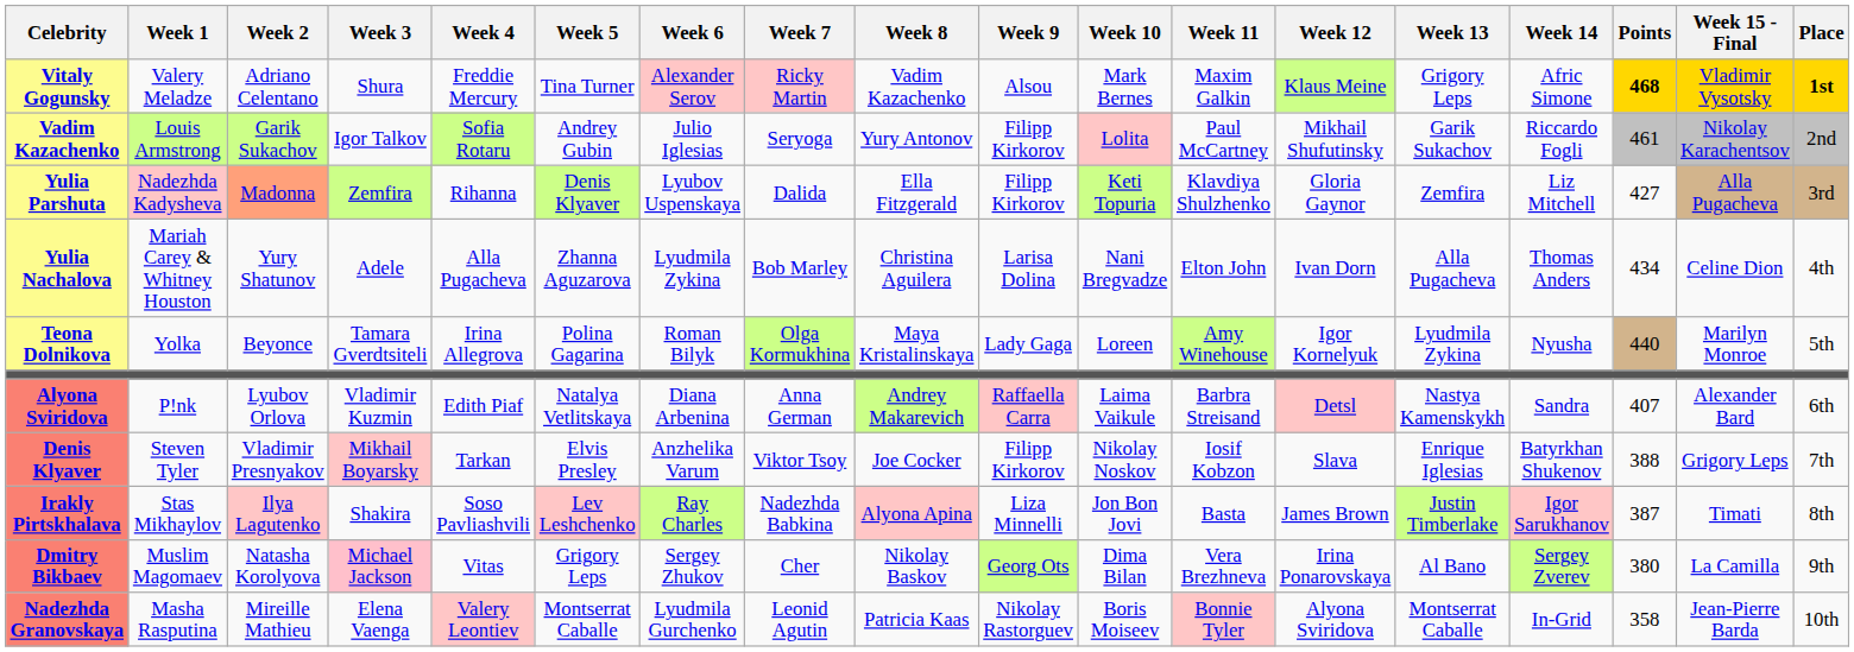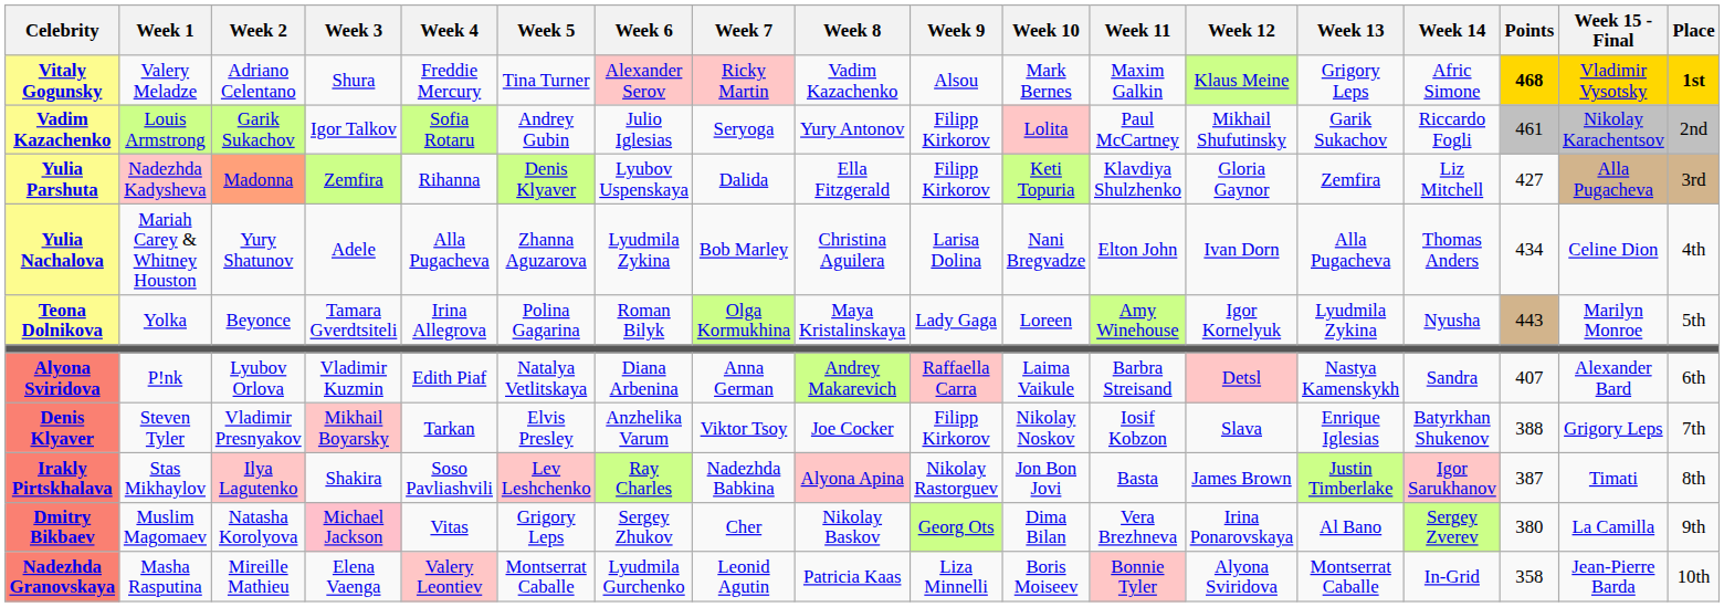 <table class="wikitable" style="text-align:center; font-size:90%; line-height:16px;" width="100%">
 <tr>
 <th>Celebrity</th>
 <th>Week 1</th>
 <th>Week 2</th>
 <th>Week 3</th>
 <th>Week 4</th>
 <th>Week 5</th>
 <th>Week 6</th>
 <th>Week 7</th>
 <th>Week 8</th>
 <th>Week 9</th>
 <th>Week 10</th>
 <th>Week 11</th>
 <th>Week 12</th>
 <th>Week 13</th>
 <th>Week 14</th>
 <th>Points</th>
 <th>Week 15 - Final</th>
 <th>Place</th>
 </tr>
 <tr>
 <th style="background:#fdfc8f;"><a href='#'>Vitaly Gogunsky</a></th>
 <td><a href='#'>Valery Meladze</a></td>
 <td><a href='#'>Adriano Celentano</a></td>
 <td><a href='#'>Shura</a></td>
 <td><a href='#'>Freddie Mercury</a></td>
 <td><a href='#'>Tina Turner</a></td>
 <td style="background:#ffc6c6;"><a href='#'>Alexander Serov</a></td>
 <td style="background:#ffc6c6;"><a href='#'>Ricky Martin</a></td>
 <td><a href='#'>Vadim Kazachenko</a></td>
 <td><a href='#'>Alsou</a></td>
 <td><a href='#'>Mark Bernes</a></td>
 <td><a href='#'>Maxim Galkin</a></td>
 <td style="background:#ccff88;"><a href='#'>Klaus Meine</a></td>
 <td><a href='#'>Grigory Leps</a></td>
 <td><a href='#'>Afric Simone</a></td>
 <td style="background:gold;"><strong>468</strong></td>
 <td style="background:gold;"><a href='#'>Vladimir Vysotsky</a></td>
 <td style="background:gold;"><strong>1st</strong></td>
 </tr>
 <tr>
 <th style="background:#fdfc8f;"><a href='#'>Vadim Kazachenko</a></th>
 <td style="background:#ccff88;"><a href='#'>Louis Armstrong</a></td>
 <td style="background:#ccff88;"><a href='#'>Garik Sukachov</a></td>
 <td><a href='#'>Igor Talkov</a></td>
 <td style="background:#ccff88;"><a href='#'>Sofia Rotaru</a></td>
 <td><a href='#'>Andrey Gubin</a></td>
 <td><a href='#'>Julio Iglesias</a></td>
 <td><a href='#'>Seryoga</a></td>
 <td><a href='#'>Yury Antonov</a></td>
 <td><a href='#'>Filipp Kirkorov</a></td>
 <td style="background:#ffc6c6;"><a href='#'>Lolita</a></td>
 <td><a href='#'>Paul McCartney</a></td>
 <td><a href='#'>Mikhail Shufutinsky</a></td>
 <td><a href='#'>Garik Sukachov</a></td>
 <td><a href='#'>Riccardo Fogli</a></td>
 <td style="background:silver;">461</td>
 <td style="background:silver;"><a href='#'>Nikolay Karachentsov</a></td>
 <td style="background:silver;">2nd</td>
 </tr>
 <tr>
 <th style="background:#fdfc8f;"><a href='#'>Yulia Parshuta</a></th>
 <td style="background:#ffc6c6;"><a href='#'>Nadezhda Kadysheva</a></td>
 <td style="background: lightsalmon;"><a href='#'>Madonna</a></td>
 <td style="background:#ccff88;"><a href='#'>Zemfira</a></td>
 <td><a href='#'>Rihanna</a></td>
 <td style="background:#ccff88;"><a href='#'>Denis Klyaver</a></td>
 <td><a href='#'>Lyubov Uspenskaya</a></td>
 <td><a href='#'>Dalida</a></td>
 <td><a href='#'>Ella Fitzgerald</a></td>
 <td><a href='#'>Filipp Kirkorov</a></td>
 <td style="background:#ccff88;"><a href='#'>Keti Topuria</a></td>
 <td><a href='#'>Klavdiya Shulzhenko</a></td>
 <td><a href='#'>Gloria Gaynor</a></td>
 <td><a href='#'>Zemfira</a></td>
 <td><a href='#'>Liz Mitchell</a></td>
 <td>427</td>
 <td style="background:tan;"><a href='#'>Alla Pugacheva</a></td>
 <td style="background:tan;">3rd</td>
 </tr>
 <tr>
 <th style="background:#fdfc8f;"><a href='#'>Yulia Nachalova</a></th>
 <td><a href='#'>Mariah Carey</a> & <a href='#'>Whitney Houston</a></td>
 <td><a href='#'>Yury Shatunov</a></td>
 <td><a href='#'>Adele</a></td>
 <td><a href='#'>Alla Pugacheva</a></td>
 <td><a href='#'>Zhanna Aguzarova</a></td>
 <td><a href='#'>Lyudmila Zykina</a></td>
 <td><a href='#'>Bob Marley</a></td>
 <td><a href='#'>Christina Aguilera</a></td>
 <td><a href='#'>Larisa Dolina</a></td>
 <td><a href='#'>Nani Bregvadze</a></td>
 <td><a href='#'>Elton John</a></td>
 <td><a href='#'>Ivan Dorn</a></td>
 <td><a href='#'>Alla Pugacheva</a></td>
 <td><a href='#'>Thomas Anders</a></td>
 <td>434</td>
 <td><a href='#'>Celine Dion</a></td>
 <td>4th</td>
 </tr>
 <tr>
 <th style="background:#fdfc8f;"><a href='#'>Teona Dolnikova</a></th>
 <td><a href='#'>Yolka</a></td>
 <td><a href='#'>Beyonce</a></td>
 <td><a href='#'>Tamara Gverdtsiteli</a></td>
 <td><a href='#'>Irina Allegrova</a></td>
 <td><a href='#'>Polina Gagarina</a></td>
 <td><a href='#'>Roman Bilyk</a></td>
 <td style="background:#ccff88;"><a href='#'>Olga Kormukhina</a></td>
 <td><a href='#'>Maya Kristalinskaya</a></td>
 <td><a href='#'>Lady Gaga</a></td>
 <td><a href='#'>Loreen</a></td>
 <td style="background:#ccff88;"><a href='#'>Amy Winehouse</a></td>
 <td><a href='#'>Igor Kornelyuk</a></td>
 <td><a href='#'>Lyudmila Zykina</a></td>
 <td><a href='#'>Nyusha</a></td>
-<td style="background:tan;">440</td>
+<td style="background:tan;">443</td>
 <td><a href='#'>Marilyn Monroe</a></td>
 <td>5th</td>
 </tr>
 <tr>
 <td colspan=18 style="background:#555555;"></td>
 </tr>
 <tr>
 <th style="background:salmon;"><a href='#'>Alyona Sviridova</a></th>
 <td><a href='#'>P!nk</a></td>
 <td><a href='#'>Lyubov Orlova</a></td>
 <td><a href='#'>Vladimir Kuzmin</a></td>
 <td><a href='#'>Edith Piaf</a></td>
 <td><a href='#'>Natalya Vetlitskaya</a></td>
 <td><a href='#'>Diana Arbenina</a></td>
 <td><a href='#'>Anna German</a></td>
 <td style="background:#ccff88;"><a href='#'>Andrey Makarevich</a></td>
 <td style="background:#ffc6c6;"><a href='#'>Raffaella Carra</a></td>
 <td><a href='#'>Laima Vaikule</a></td>
 <td><a href='#'>Barbra Streisand</a></td>
 <td style="background:#ffc6c6;"><a href='#'>Detsl</a></td>
 <td><a href='#'>Nastya Kamenskykh</a></td>
 <td><a href='#'>Sandra</a></td>
 <td>407</td>
 <td><a href='#'>Alexander Bard</a></td>
 <td>6th</td>
 </tr>
 <tr>
 <th style="background:salmon;"><a href='#'>Denis Klyaver</a></th>
 <td><a href='#'>Steven Tyler</a></td>
 <td><a href='#'>Vladimir Presnyakov</a></td>
 <td style="background:#ffc6c6;"><a href='#'>Mikhail Boyarsky</a></td>
 <td><a href='#'>Tarkan</a></td>
 <td><a href='#'>Elvis Presley</a></td>
 <td><a href='#'>Anzhelika Varum</a></td>
 <td><a href='#'>Viktor Tsoy</a></td>
 <td><a href='#'>Joe Cocker</a></td>
 <td><a href='#'>Filipp Kirkorov</a></td>
 <td><a href='#'>Nikolay Noskov</a></td>
 <td><a href='#'>Iosif Kobzon</a></td>
 <td><a href='#'>Slava</a></td>
 <td><a href='#'>Enrique Iglesias</a></td>
 <td><a href='#'>Batyrkhan Shukenov</a></td>
 <td>388</td>
 <td><a href='#'>Grigory Leps</a></td>
 <td>7th</td>
 </tr>
 <tr>
 <th style="background:salmon;"><a href='#'>Irakly Pirtskhalava</a></th>
 <td><a href='#'>Stas Mikhaylov</a></td>
 <td style="background:#ffc6c6;"><a href='#'>Ilya Lagutenko</a></td>
 <td><a href='#'>Shakira</a></td>
 <td><a href='#'>Soso Pavliashvili</a></td>
 <td style="background:#ffc6c6;"><a href='#'>Lev Leshchenko</a></td>
 <td style="background:#ccff88;"><a href='#'>Ray Charles</a></td>
 <td><a href='#'>Nadezhda Babkina</a></td>
 <td style="background:#ffc6c6;"><a href='#'>Alyona Apina</a></td>
-<td><a href='#'>Liza Minnelli</a></td>
+<td><a href='#'>Nikolay Rastorguev</a></td>
 <td><a href='#'>Jon Bon Jovi</a></td>
 <td><a href='#'>Basta</a></td>
 <td><a href='#'>James Brown</a></td>
 <td style="background:#ccff88;"><a href='#'>Justin Timberlake</a></td>
 <td style="background:#ffc6c6;"><a href='#'>Igor Sarukhanov</a></td>
 <td>387</td>
 <td><a href='#'>Timati</a></td>
 <td>8th</td>
 </tr>
 <tr>
 <th style="background:salmon;"><a href='#'>Dmitry Bikbaev</a></th>
 <td><a href='#'>Muslim Magomaev</a></td>
 <td><a href='#'>Natasha Korolyova</a></td>
 <td style="background: pink;"><a href='#'>Michael Jackson</a></td>
 <td><a href='#'>Vitas</a></td>
 <td><a href='#'>Grigory Leps</a></td>
 <td><a href='#'>Sergey Zhukov</a></td>
 <td><a href='#'>Cher</a></td>
 <td><a href='#'>Nikolay Baskov</a></td>
 <td style="background:#ccff88;"><a href='#'>Georg Ots</a></td>
 <td><a href='#'>Dima Bilan</a></td>
 <td><a href='#'>Vera Brezhneva</a></td>
 <td><a href='#'>Irina Ponarovskaya</a></td>
 <td><a href='#'>Al Bano</a></td>
 <td style="background:#ccff88;"><a href='#'>Sergey Zverev</a></td>
 <td>380</td>
 <td><a href='#'>La Camilla</a></td>
 <td>9th</td>
 </tr>
 <tr>
 <th style="background:salmon;"><a href='#'>Nadezhda Granovskaya</a></th>
 <td><a href='#'>Masha Rasputina</a></td>
 <td><a href='#'>Mireille Mathieu</a></td>
 <td><a href='#'>Elena Vaenga</a></td>
 <td style="background:#ffc6c6;"><a href='#'>Valery Leontiev</a></td>
 <td><a href='#'>Montserrat Caballe</a></td>
 <td><a href='#'>Lyudmila Gurchenko</a></td>
 <td><a href='#'>Leonid Agutin</a></td>
 <td><a href='#'>Patricia Kaas</a></td>
-<td><a href='#'>Nikolay Rastorguev</a></td>
+<td><a href='#'>Liza Minnelli</a></td>
 <td><a href='#'>Boris Moiseev</a></td>
 <td style="background:#ffc6c6;"><a href='#'>Bonnie Tyler</a></td>
 <td><a href='#'>Alyona Sviridova</a></td>
 <td><a href='#'>Montserrat Caballe</a></td>
 <td><a href='#'>In-Grid</a></td>
 <td>358</td>
 <td><a href='#'>Jean-Pierre Barda</a></td>
 <td>10th</td>
 </tr>
 </table>
